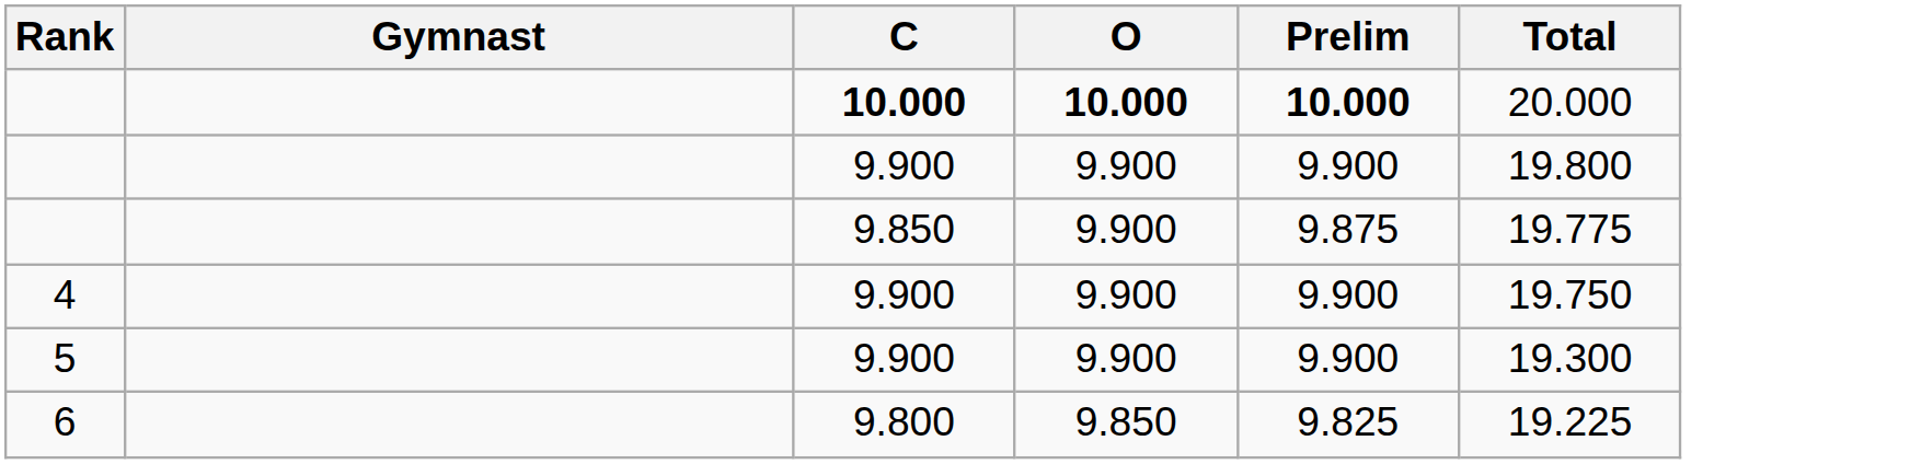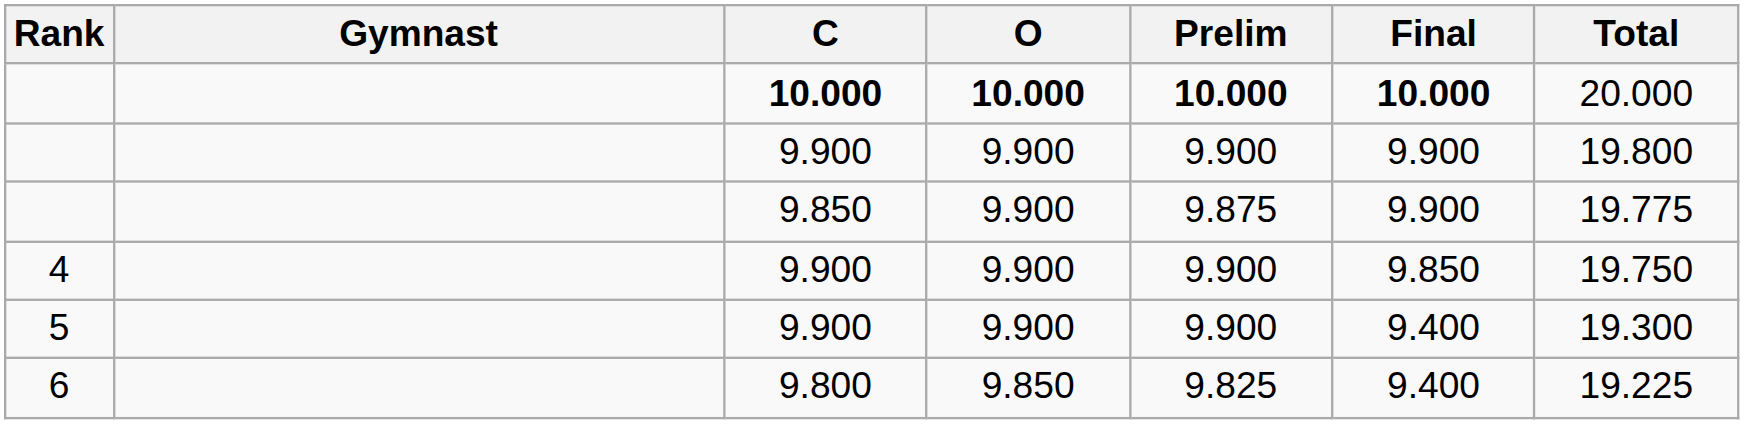 <table class="wikitable" style="text-align:center">
 <tr>
 <th>Rank</th>
 <th style="width:16em">Gymnast</th>
 <th style="width:5em">C</th>
 <th style="width:5em">O</th>
 <th style="width:5em">Prelim</th>
+<th style="width:5em">Final</th>
 <th style="width:5em">Total</th>
 </tr>
 <tr>
 <td></td>
 <td align=left></td>
+<td><strong>10.000</strong></td>
 <td><strong>10.000</strong></td>
 <td><strong>10.000</strong></td>
 <td><strong>10.000</strong></td>
 <td>20.000</td>
 </tr>
 <tr>
 <td></td>
 <td align=left></td>
 <td>9.900</td>
 <td>9.900</td>
 <td>9.900</td>
+<td>9.900</td>
 <td>19.800</td>
 </tr>
 <tr>
 <td></td>
 <td align=left></td>
 <td>9.850</td>
 <td>9.900</td>
 <td>9.875</td>
+<td>9.900</td>
 <td>19.775</td>
 </tr>
 <tr>
 <td>4</td>
 <td align=left></td>
 <td>9.900</td>
 <td>9.900</td>
 <td>9.900</td>
+<td>9.850</td>
 <td>19.750</td>
 </tr>
 <tr>
 <td>5</td>
 <td align=left></td>
 <td>9.900</td>
 <td>9.900</td>
 <td>9.900</td>
+<td>9.400</td>
 <td>19.300</td>
 </tr>
 <tr>
 <td>6</td>
 <td align=left></td>
 <td>9.800</td>
 <td>9.850</td>
 <td>9.825</td>
+<td>9.400</td>
 <td>19.225</td>
 </tr>
 </table>
